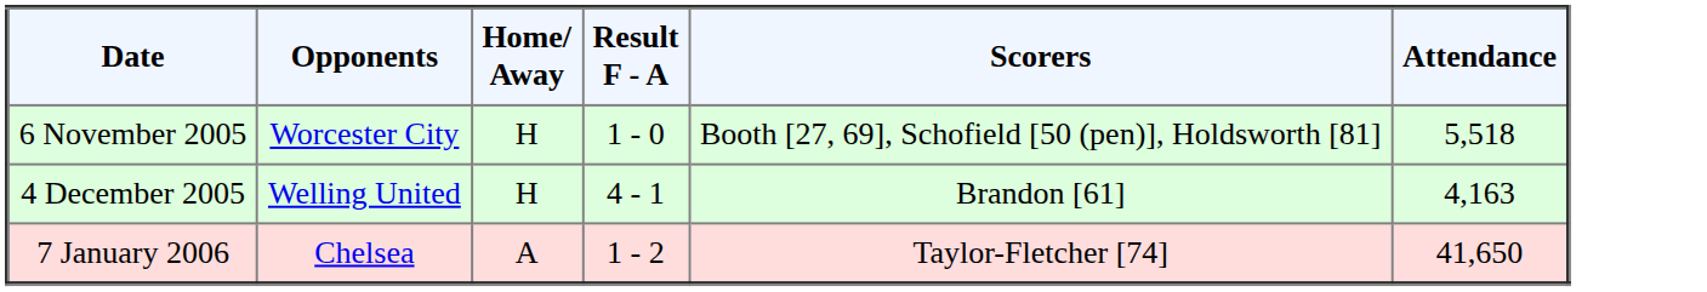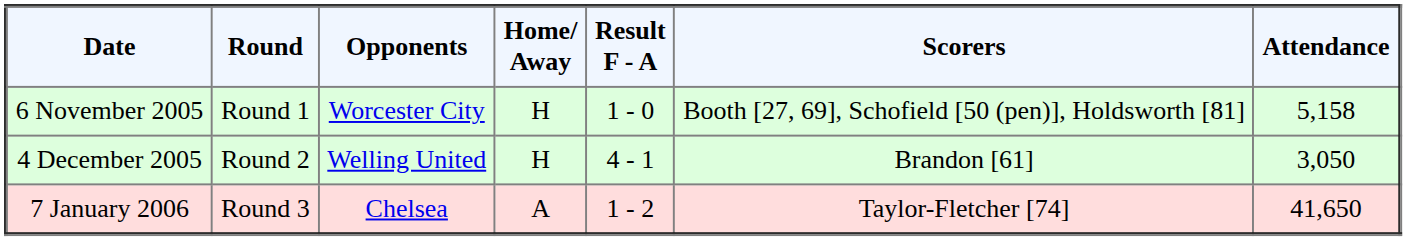 <table border="2" cellpadding="4" style="border-collapse:collapse; text-align:center; font-size:smaller;">
 <tr style="background:#f0f6ff;">
 <th><strong>Date</strong></th>
+<th><strong>Round</strong></th>
 <th><strong>Opponents</strong></th>
 <th><strong>Home/<br>Away</strong></th>
 <th><strong>Result<br>F - A</strong></th>
 <th><strong>Scorers</strong></th>
 <th><strong>Attendance</strong></th>
 </tr>
 <tr bgcolor="#ddffdd">
 <td>6 November 2005</td>
+<td>Round 1</td>
 <td><a href='#'>Worcester City</a></td>
 <td>H</td>
 <td>1 - 0</td>
 <td>Booth [27, 69], Schofield [50 (pen)], Holdsworth [81]</td>
-<td>5,518</td>
+<td>5,158</td>
 </tr>
 <tr bgcolor="#ddffdd">
 <td>4 December 2005</td>
+<td>Round 2</td>
 <td><a href='#'>Welling United</a></td>
 <td>H</td>
 <td>4 - 1</td>
 <td>Brandon [61]</td>
-<td>4,163</td>
+<td>3,050</td>
 </tr>
 <tr bgcolor="#ffdddd">
 <td>7 January 2006</td>
+<td>Round 3</td>
 <td><a href='#'>Chelsea</a></td>
 <td>A</td>
 <td>1 - 2</td>
 <td>Taylor-Fletcher [74]</td>
 <td>41,650</td>
 </tr>
 </table>
